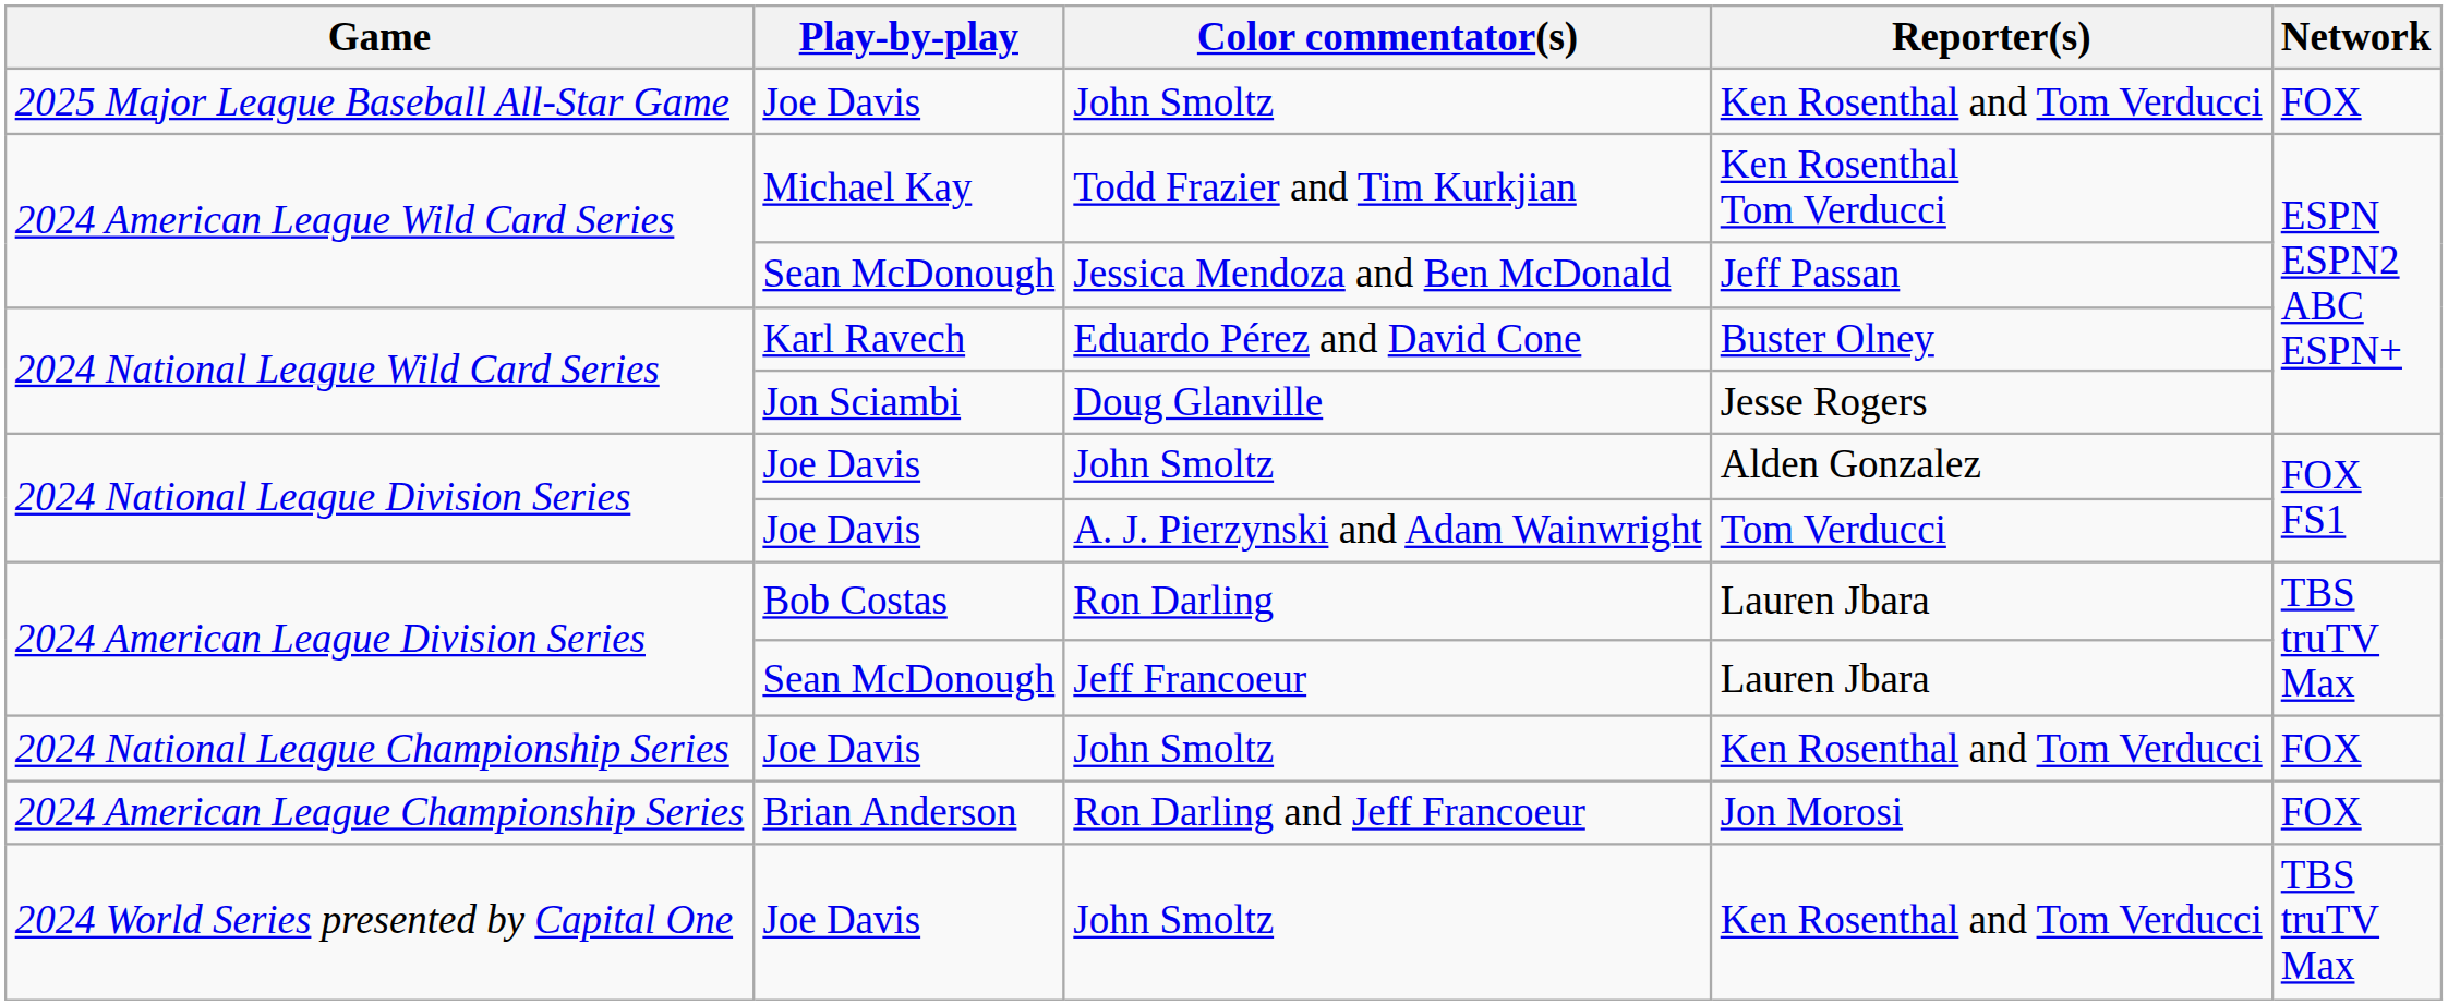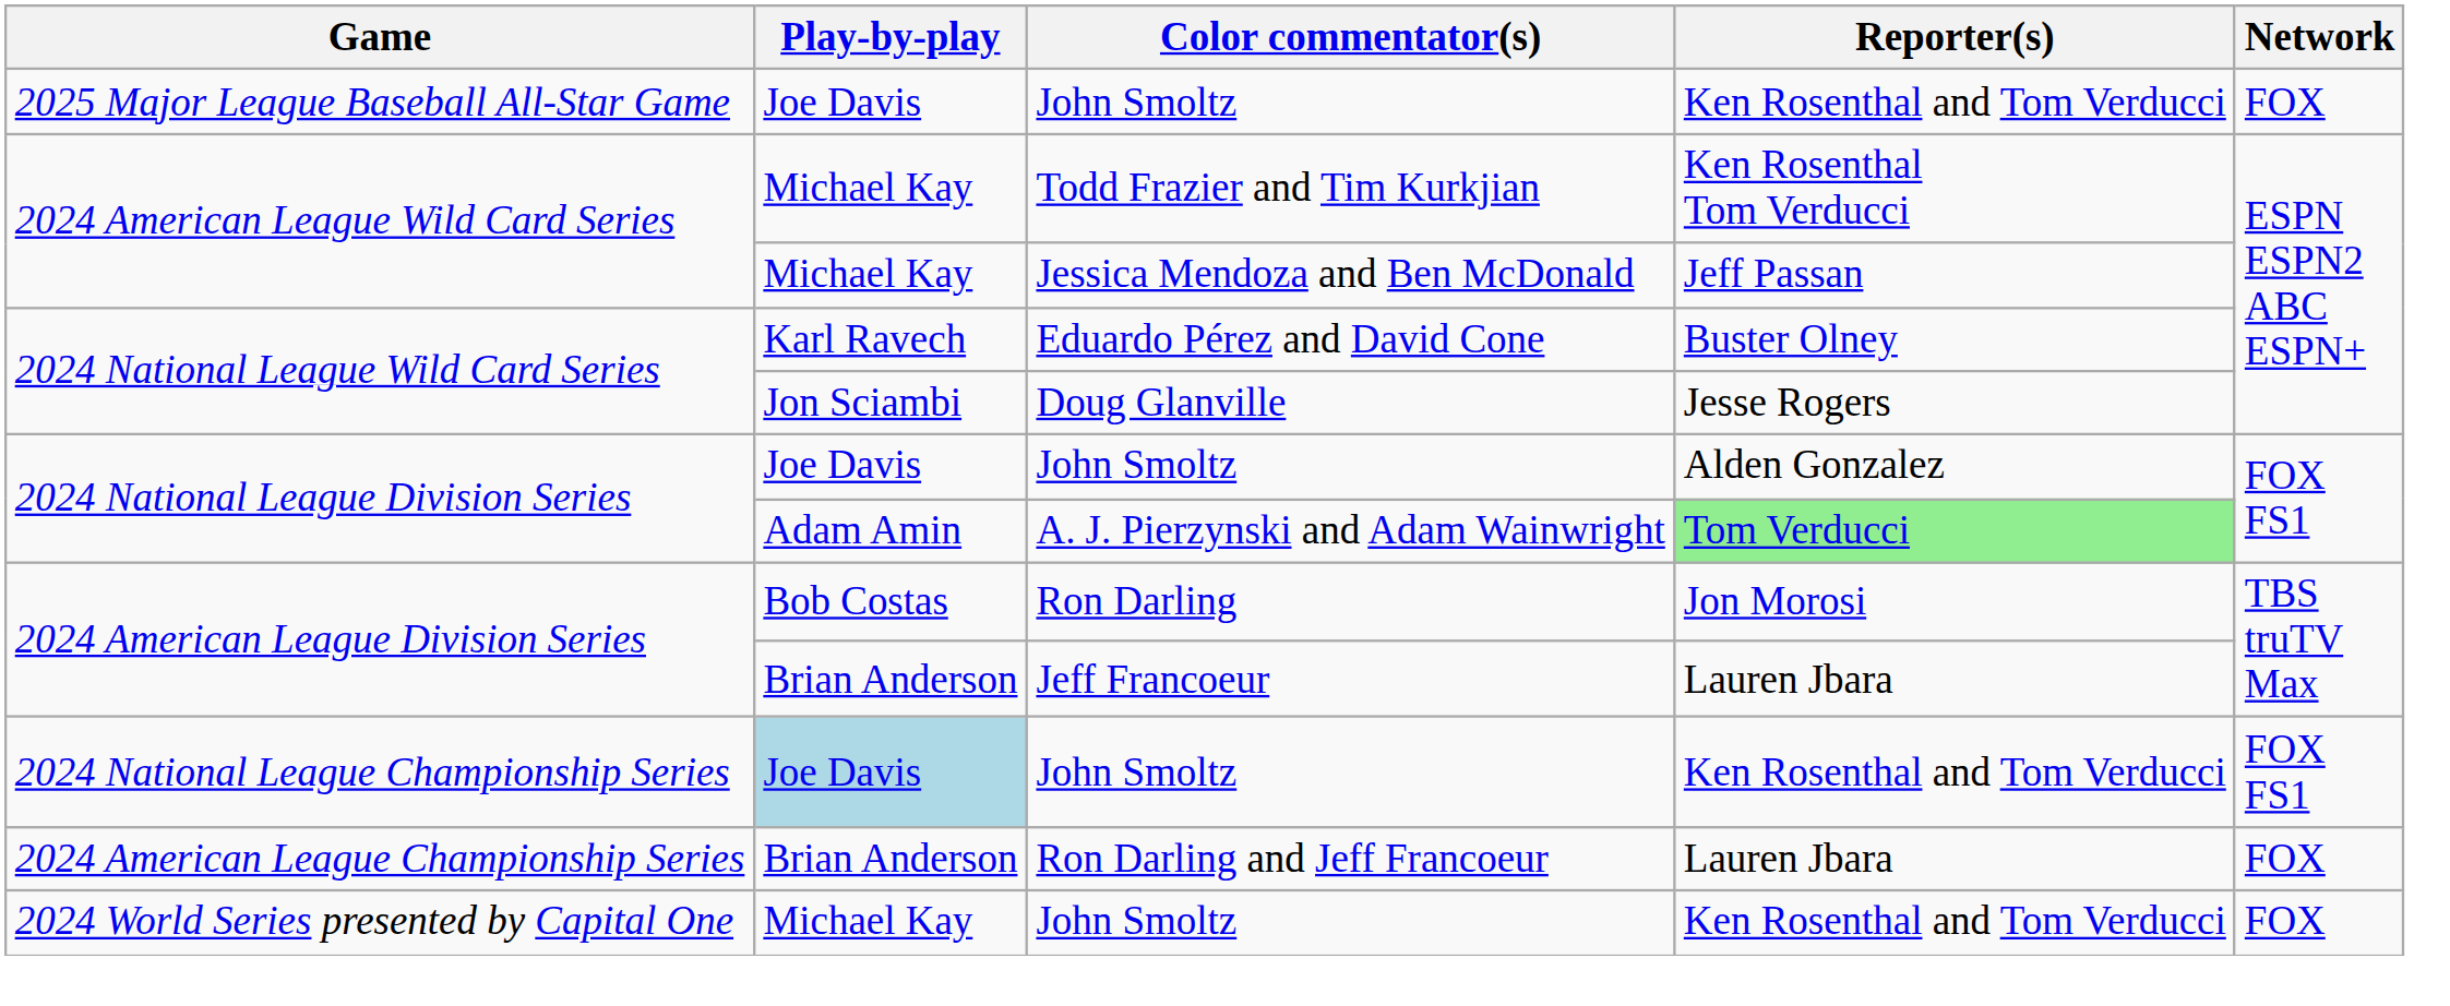 <table class="wikitable">
 <tr>
 <th>Game</th>
 <th><a href='#'>Play-by-play</a></th>
 <th><a href='#'>Color commentator</a>(s)</th>
 <th>Reporter(s)</th>
 <th>Network</th>
 </tr>
 <tr>
 <td><em><a href='#'>2025 Major League Baseball All-Star Game</a></em></td>
 <td><a href='#'>Joe Davis</a></td>
 <td><a href='#'>John Smoltz</a></td>
 <td><a href='#'>Ken Rosenthal</a> and <a href='#'>Tom Verducci</a></td>
 <td><a href='#'>FOX</a></td>
 </tr>
 <tr>
 <td rowspan="2"><em><a href='#'>2024 American League Wild Card Series</a></em></td>
 <td><a href='#'>Michael Kay</a></td>
 <td><a href='#'>Todd Frazier</a> and <a href='#'>Tim Kurkjian</a></td>
 <td><a href='#'>Ken Rosenthal</a> <br> <a href='#'>Tom Verducci</a> </td>
 <td rowspan="4"><a href='#'>ESPN</a><br><a href='#'>ESPN2</a><br><a href='#'>ABC</a><br><a href='#'>ESPN+</a></td>
 </tr>
 <tr>
-<td><a href='#'>Sean McDonough</a></td>
+<td><a href='#'>Michael Kay</a></td>
 <td><a href='#'>Jessica Mendoza</a> and <a href='#'>Ben McDonald</a></td>
 <td><a href='#'>Jeff Passan</a></td>
 </tr>
 <tr>
 <td rowspan="2"><em><a href='#'>2024 National League Wild Card Series</a></em></td>
 <td><a href='#'>Karl Ravech</a></td>
 <td><a href='#'>Eduardo Pérez</a> and <a href='#'>David Cone</a></td>
 <td><a href='#'>Buster Olney</a></td>
 </tr>
 <tr>
 <td><a href='#'>Jon Sciambi</a></td>
 <td><a href='#'>Doug Glanville</a></td>
 <td>Jesse Rogers</td>
 </tr>
 <tr>
 <td rowspan="2"><em><a href='#'>2024 National League Division Series</a></em></td>
 <td><a href='#'>Joe Davis</a></td>
 <td><a href='#'>John Smoltz</a></td>
 <td>Alden Gonzalez</td>
 <td rowspan=2><a href='#'>FOX</a><br><a href='#'>FS1</a></td>
 </tr>
 <tr>
-<td><a href='#'>Joe Davis</a></td>
+<td><a href='#'>Adam Amin</a></td>
 <td><a href='#'>A. J. Pierzynski</a> and <a href='#'>Adam Wainwright</a></td>
-<td><a href='#'>Tom Verducci</a></td>
+<td style="background: lightgreen;"><a href='#'>Tom Verducci</a></td>
 </tr>
 <tr>
 <td rowspan="2"><em><a href='#'>2024 American League Division Series</a></em></td>
 <td><a href='#'>Bob Costas</a></td>
 <td><a href='#'>Ron Darling</a></td>
-<td>Lauren Jbara</td>
+<td><a href='#'>Jon Morosi</a></td>
 <td rowspan=2><a href='#'>TBS</a><br><a href='#'>truTV</a><br><a href='#'>Max</a></td>
 </tr>
 <tr>
-<td><a href='#'>Sean McDonough</a></td>
+<td><a href='#'>Brian Anderson</a></td>
 <td><a href='#'>Jeff Francoeur</a></td>
 <td>Lauren Jbara</td>
 </tr>
 <tr>
 <td><em><a href='#'>2024 National League Championship Series</a></em></td>
-<td><a href='#'>Joe Davis</a></td>
+<td style="background: lightblue;"><a href='#'>Joe Davis</a></td>
 <td><a href='#'>John Smoltz</a></td>
 <td><a href='#'>Ken Rosenthal</a> and <a href='#'>Tom Verducci</a></td>
-<td><a href='#'>FOX</a></td>
+<td><a href='#'>FOX</a><br><a href='#'>FS1</a></td>
 </tr>
 <tr>
 <td><em><a href='#'>2024 American League Championship Series</a></em></td>
 <td><a href='#'>Brian Anderson</a></td>
 <td><a href='#'>Ron Darling</a> and <a href='#'>Jeff Francoeur</a></td>
-<td><a href='#'>Jon Morosi</a></td>
+<td>Lauren Jbara</td>
 <td><a href='#'>FOX</a></td>
 </tr>
 <tr>
 <td><em><a href='#'>2024 World Series</a> presented by <a href='#'>Capital One</a></em></td>
-<td><a href='#'>Joe Davis</a></td>
+<td><a href='#'>Michael Kay</a></td>
 <td><a href='#'>John Smoltz</a></td>
 <td><a href='#'>Ken Rosenthal</a> and <a href='#'>Tom Verducci</a></td>
-<td><a href='#'>TBS</a><br><a href='#'>truTV</a><br><a href='#'>Max</a></td>
+<td><a href='#'>FOX</a></td>
 </tr>
 </table>
